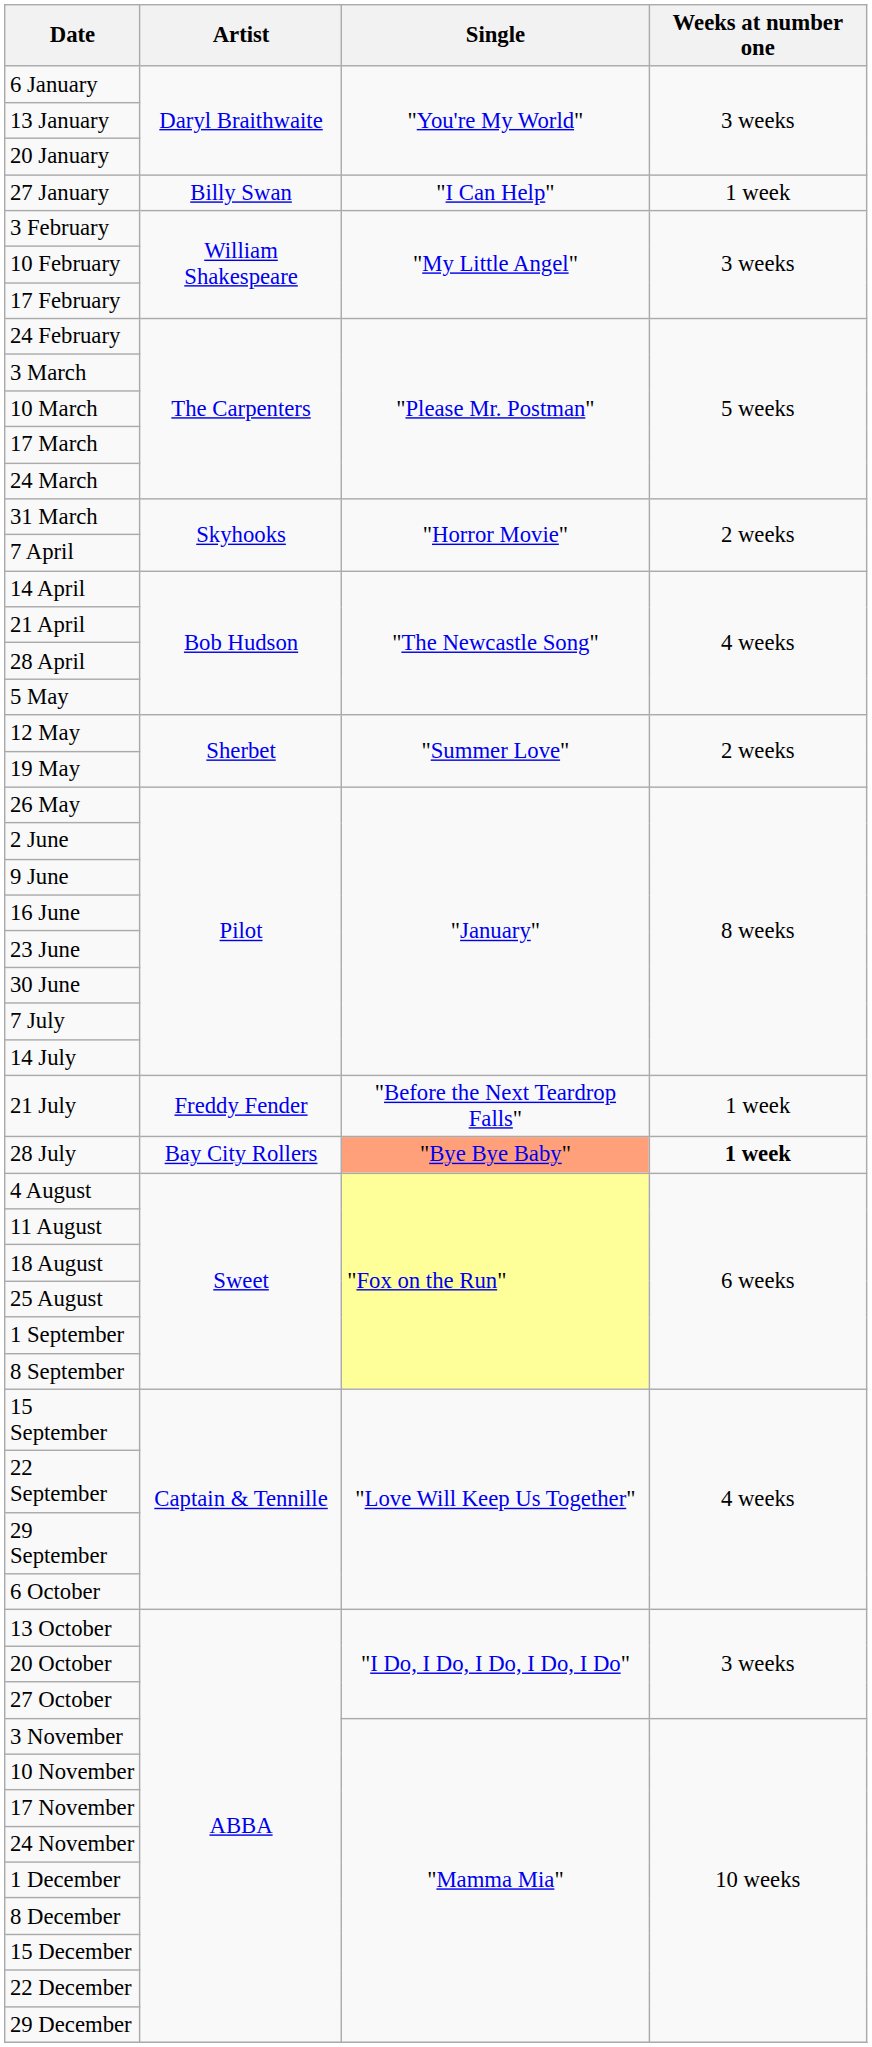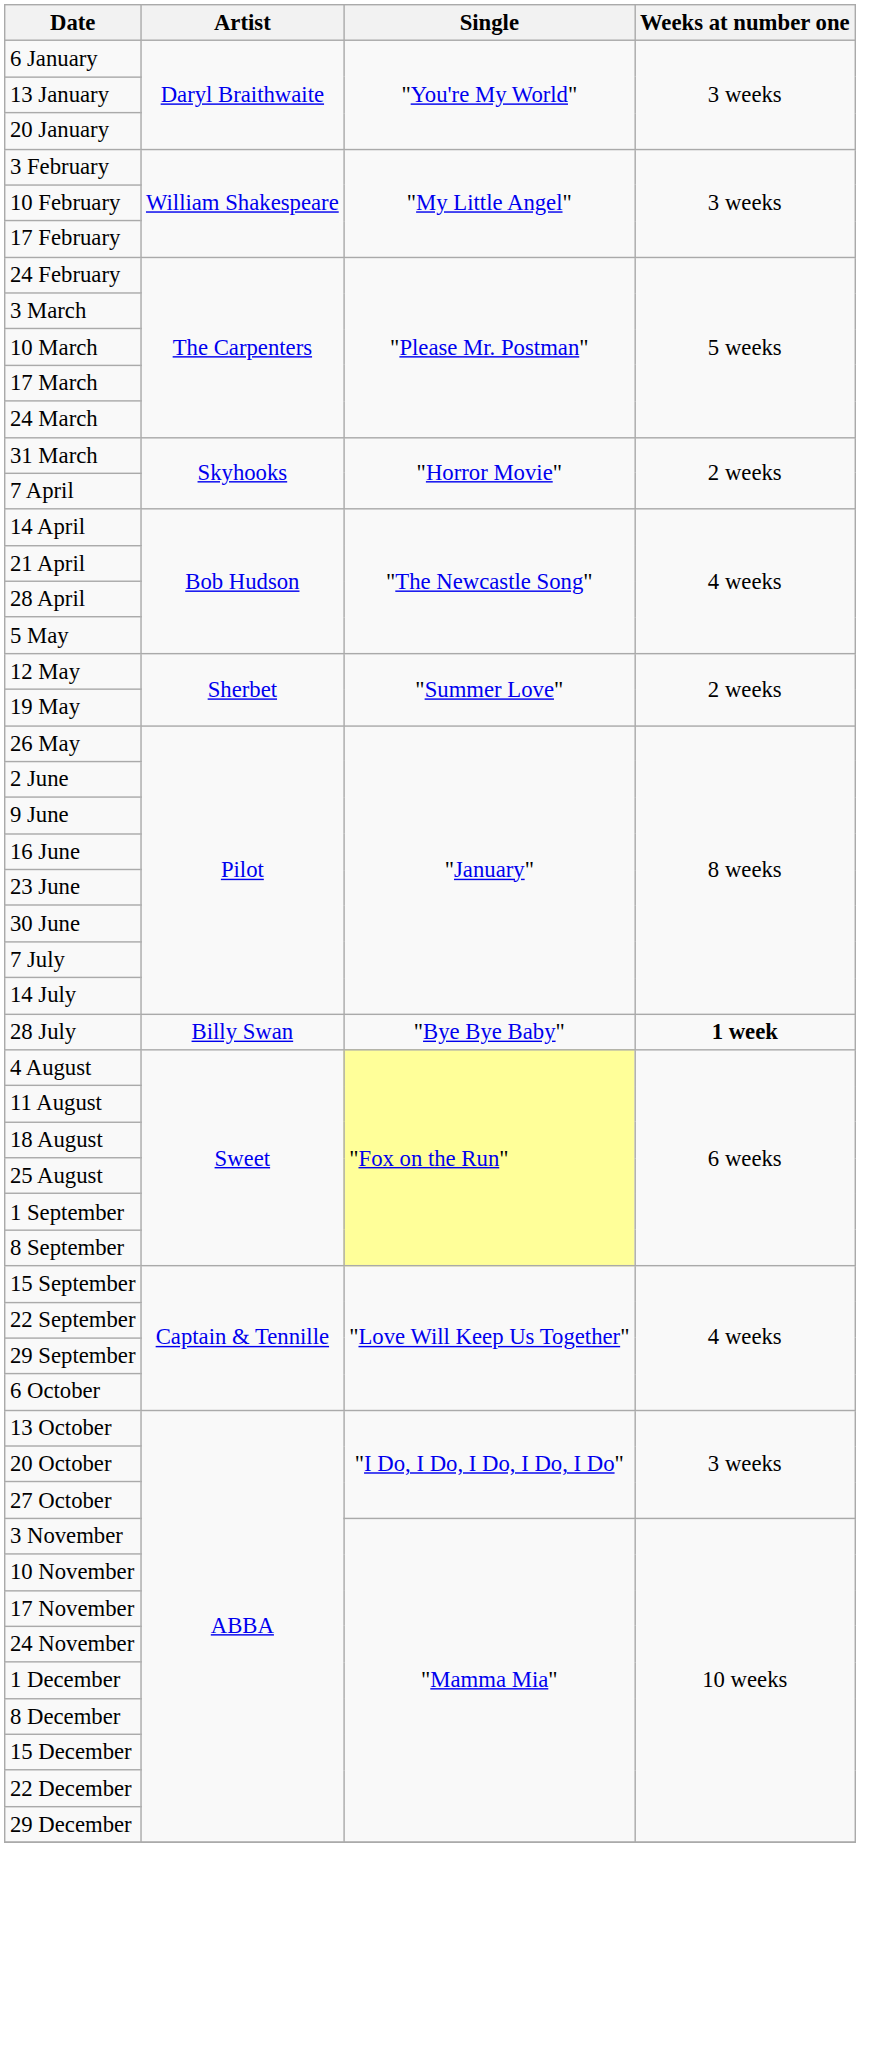 <table class="wikitable">
 <tr>
 <th>Date</th>
 <th>Artist</th>
 <th>Single</th>
 <th>Weeks at number one</th>
 </tr>
 <tr>
 <td>6 January</td>
 <td rowspan="3" align="center"><a href='#'>Daryl Braithwaite</a></td>
 <td rowspan="3" align="center">"<a href='#'>You're My World</a>"</td>
 <td rowspan="3" align="center">3 weeks</td>
 </tr>
 <tr>
 <td>13 January</td>
 </tr>
 <tr>
 <td>20 January</td>
-</tr>
-<tr>
-<td>27 January</td>
-<td align="center"><a href='#'>Billy Swan</a></td>
-<td align="center">"<a href='#'>I Can Help</a>"</td>
-<td align="center">1 week</td>
 </tr>
 <tr>
 <td>3 February</td>
 <td rowspan="3" align="center"><a href='#'>William Shakespeare</a></td>
 <td rowspan="3" align="center">"<a href='#'>My Little Angel</a>"</td>
 <td rowspan="3" align="center">3 weeks</td>
 </tr>
 <tr>
 <td>10 February</td>
 </tr>
 <tr>
 <td>17 February</td>
 </tr>
 <tr>
 <td>24 February</td>
 <td rowspan="5" align="center"><a href='#'>The Carpenters</a></td>
 <td rowspan="5" align="center">"<a href='#'>Please Mr. Postman</a>"</td>
 <td rowspan="5" align="center">5 weeks</td>
 </tr>
 <tr>
 <td>3 March</td>
 </tr>
 <tr>
 <td>10 March</td>
 </tr>
 <tr>
 <td>17 March</td>
 </tr>
 <tr>
 <td>24 March</td>
 </tr>
 <tr>
 <td>31 March</td>
 <td rowspan="2" align="center"><a href='#'>Skyhooks</a></td>
 <td rowspan="2" align="center">"<a href='#'>Horror Movie</a>"</td>
 <td rowspan="2" align="center">2 weeks</td>
 </tr>
 <tr>
 <td>7 April</td>
 </tr>
 <tr>
 <td>14 April</td>
 <td rowspan="4" align="center"><a href='#'>Bob Hudson</a></td>
 <td rowspan="4" align="center">"<a href='#'>The Newcastle Song</a>"</td>
 <td rowspan="4" align="center">4 weeks</td>
 </tr>
 <tr>
 <td>21 April</td>
 </tr>
 <tr>
 <td>28 April</td>
 </tr>
 <tr>
 <td>5 May</td>
 </tr>
 <tr>
 <td>12 May</td>
 <td rowspan="2" align="center"><a href='#'>Sherbet</a></td>
 <td rowspan="2" align="center">"<a href='#'>Summer Love</a>"</td>
 <td rowspan="2" align="center">2 weeks</td>
 </tr>
 <tr>
 <td>19 May</td>
 </tr>
 <tr>
 <td>26 May</td>
 <td rowspan="8" align="center"><a href='#'>Pilot</a></td>
 <td rowspan="8" align="center">"<a href='#'>January</a>"</td>
 <td rowspan="8" align="center">8 weeks</td>
 </tr>
 <tr>
 <td>2 June</td>
 </tr>
 <tr>
 <td>9 June</td>
 </tr>
 <tr>
 <td>16 June</td>
 </tr>
 <tr>
 <td>23 June</td>
 </tr>
 <tr>
 <td>30 June</td>
 </tr>
 <tr>
 <td>7 July</td>
 </tr>
 <tr>
 <td>14 July</td>
 </tr>
 <tr>
-<td>21 July</td>
-<td align="center"><a href='#'>Freddy Fender</a></td>
-<td align="center">"<a href='#'>Before the Next Teardrop Falls</a>"</td>
-<td align="center">1 week</td>
-</tr>
-<tr>
 <td>28 July</td>
-<td align="center"><a href='#'>Bay City Rollers</a></td>
-<td align="center" style="background: lightsalmon;">"<a href='#'>Bye Bye Baby</a>"</td>
+<td align="center"><a href='#'>Billy Swan</a></td>
+<td align="center">"<a href='#'>Bye Bye Baby</a>"</td>
 <td align="center"><strong>1 week</strong></td>
 </tr>
 <tr>
 <td>4 August</td>
 <td rowspan="6" align="center"><a href='#'>Sweet</a></td>
 <td bgcolor=#FFFF99 align="left" rowspan="6" align="center">"<a href='#'>Fox on the Run</a>"</td>
 <td rowspan="6" align="center">6 weeks</td>
 </tr>
 <tr>
 <td>11 August</td>
 </tr>
 <tr>
 <td>18 August</td>
 </tr>
 <tr>
 <td>25 August</td>
 </tr>
 <tr>
 <td>1 September</td>
 </tr>
 <tr>
 <td>8 September</td>
 </tr>
 <tr>
 <td>15 September</td>
 <td rowspan="4" align="center"><a href='#'>Captain & Tennille</a></td>
 <td rowspan="4" align="center">"<a href='#'>Love Will Keep Us Together</a>"</td>
 <td rowspan="4" align="center">4 weeks</td>
 </tr>
 <tr>
 <td>22 September</td>
 </tr>
 <tr>
 <td>29 September</td>
 </tr>
 <tr>
 <td>6 October</td>
 </tr>
 <tr>
 <td>13 October</td>
 <td rowspan="12" align="center"><a href='#'>ABBA</a></td>
 <td rowspan="3" align="center">"<a href='#'>I Do, I Do, I Do, I Do, I Do</a>"</td>
 <td rowspan="3" align="center">3 weeks</td>
 </tr>
 <tr>
 <td>20 October</td>
 </tr>
 <tr>
 <td>27 October</td>
 </tr>
 <tr>
 <td>3 November</td>
 <td rowspan="9" align="center">"<a href='#'>Mamma Mia</a>"</td>
 <td rowspan="9" align="center">10 weeks</td>
 </tr>
 <tr>
 <td>10 November</td>
 </tr>
 <tr>
 <td>17 November</td>
 </tr>
 <tr>
 <td>24 November</td>
 </tr>
 <tr>
 <td>1 December</td>
 </tr>
 <tr>
 <td>8 December</td>
 </tr>
 <tr>
 <td>15 December</td>
 </tr>
 <tr>
 <td>22 December</td>
 </tr>
 <tr>
 <td>29 December</td>
 </tr>
 <tr>
 </tr>
 </table>
